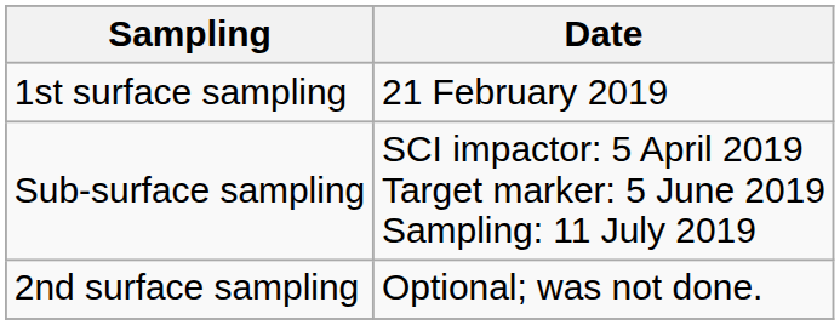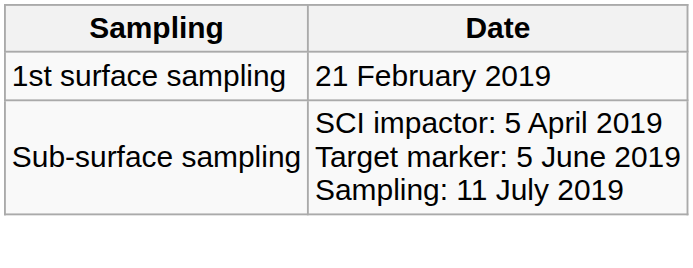 <table class="wikitable floatright">
 <tr>
 <th>Sampling</th>
 <th>Date</th>
 </tr>
 <tr>
 <td>1st surface sampling</td>
 <td>21 February 2019</td>
 </tr>
 <tr>
 <td>Sub-surface sampling</td>
 <td>SCI impactor: 5 April 2019<br>Target marker: 5 June 2019<br>Sampling: 11 July 2019</td>
 </tr>
-<tr>
-<td>2nd surface sampling</td>
-<td>Optional; was not done.</td>
-</tr>
 </table>
